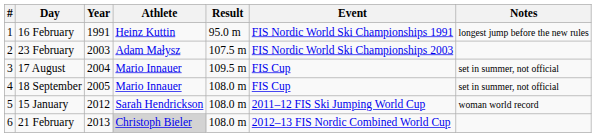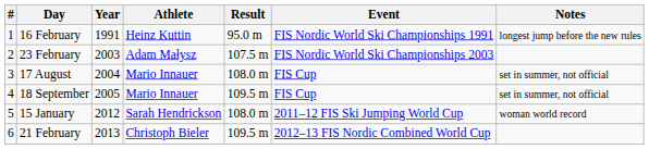 <table class="wikitable sortable">
 <tr>
 <th>#</th>
 <th>Day</th>
 <th>Year</th>
 <th>Athlete</th>
 <th>Result</th>
 <th>Event</th>
 <th>Notes</th>
 </tr>
 <tr>
 <td>1</td>
 <td>16 February</td>
 <td>1991</td>
 <td> <a href='#'>Heinz Kuttin</a></td>
 <td>95.0 m</td>
 <td><a href='#'>FIS Nordic World Ski Championships 1991</a></td>
 <td><small>longest jump before the new rules</small></td>
 </tr>
 <tr>
 <td>2</td>
 <td>23 February</td>
 <td>2003</td>
 <td> <a href='#'>Adam Małysz</a></td>
 <td>107.5 m</td>
 <td><a href='#'>FIS Nordic World Ski Championships 2003</a></td>
 </tr>
 <tr>
 <td>3</td>
 <td>17 August</td>
 <td>2004</td>
 <td> <a href='#'>Mario Innauer</a></td>
-<td>109.5 m</td>
+<td>108.0 m</td>
 <td><a href='#'>FIS Cup</a></td>
 <td><small>set in summer, not official</small></td>
 </tr>
 <tr>
 <td>4</td>
 <td>18 September</td>
 <td>2005</td>
 <td> <a href='#'>Mario Innauer</a></td>
-<td>108.0 m</td>
+<td>109.5 m</td>
 <td><a href='#'>FIS Cup</a></td>
 <td><small>set in summer, not official</small></td>
 </tr>
 <tr>
 <td>5</td>
 <td>15 January</td>
 <td>2012</td>
 <td> <a href='#'>Sarah Hendrickson</a></td>
 <td>108.0 m</td>
 <td><a href='#'>2011–12 FIS Ski Jumping World Cup</a></td>
 <td><small>woman world record</small></td>
 </tr>
 <tr>
 <td>6</td>
 <td>21 February</td>
 <td>2013</td>
-<td style="background: lightgrey;"> <a href='#'>Christoph Bieler</a></td>
-<td>108.0 m</td>
+<td> <a href='#'>Christoph Bieler</a></td>
+<td>109.5 m</td>
 <td><a href='#'>2012–13 FIS Nordic Combined World Cup</a></td>
 </tr>
 </table>
